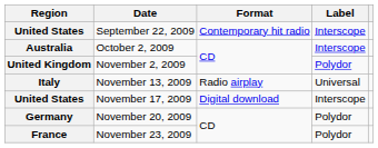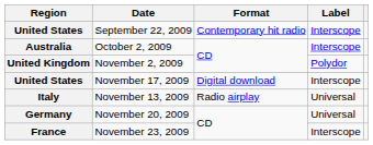 <table class="wikitable plainrowheaders">
 <tr>
 <th scope="col">Region</th>
 <th scope="col">Date</th>
 <th scope="col">Format</th>
 <th scope="col">Label</th>
 <th scope="col"></th>
 </tr>
 <tr>
 <th scope="row">United States</th>
 <td>September 22, 2009</td>
 <td><a href='#'>Contemporary hit radio</a></td>
 <td><a href='#'>Interscope</a></td>
 <td></td>
 </tr>
 <tr>
 <th scope="row">Australia</th>
 <td>October 2, 2009</td>
 <td rowspan="2"><a href='#'>CD</a></td>
 <td><a href='#'>Interscope</a></td>
 <td></td>
 </tr>
 <tr>
 <th scope="row">United Kingdom</th>
 <td>November 2, 2009</td>
 <td><a href='#'>Polydor</a></td>
 <td></td>
 </tr>
 <tr>
+<th scope="row">United States</th>
+<td>November 17, 2009</td>
+<td><a href='#'>Digital download</a> </td>
+<td>Interscope</td>
+<td></td>
+</tr>
+<tr>
 <th scope="row">Italy</th>
 <td>November 13, 2009</td>
 <td>Radio <a href='#'>airplay</a></td>
 <td>Universal</td>
 <td></td>
 </tr>
 <tr>
-<th scope="row">United States</th>
-<td>November 17, 2009</td>
-<td><a href='#'>Digital download</a> </td>
-<td>Interscope</td>
-<td></td>
-</tr>
-<tr>
 <th scope="row">Germany</th>
 <td>November 20, 2009</td>
 <td rowspan="2">CD</td>
-<td>Polydor</td>
+<td>Universal</td>
 <td></td>
 </tr>
 <tr>
 <th scope="row">France</th>
 <td>November 23, 2009</td>
-<td>Polydor</td>
+<td>Interscope</td>
 <td></td>
 </tr>
 </table>
